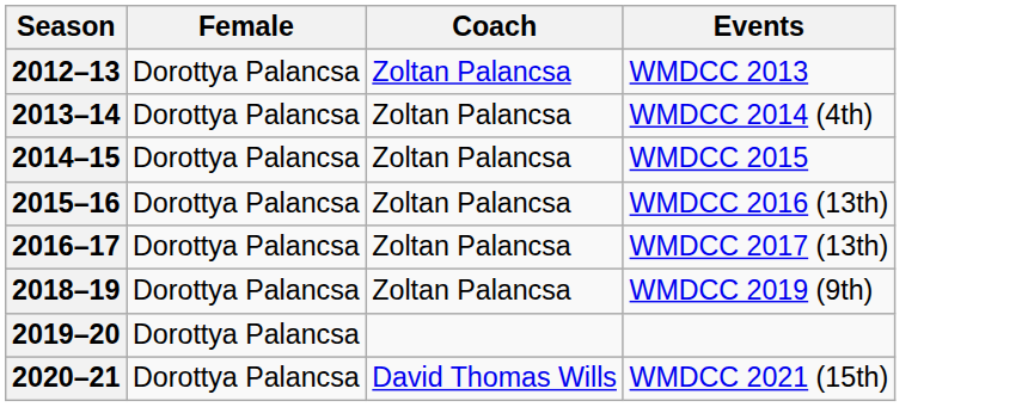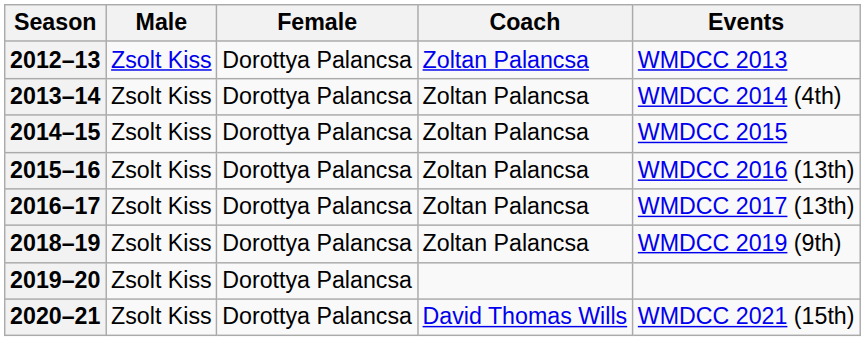 <table class="wikitable">
 <tr>
 <th scope="col">Season</th>
+<th scope="col">Male</th>
 <th scope="col">Female</th>
 <th scope="col">Coach</th>
 <th scope="col">Events</th>
 </tr>
 <tr>
 <th scope="row">2012–13</th>
+<td><a href='#'>Zsolt Kiss</a></td>
 <td>Dorottya Palancsa</td>
 <td><a href='#'>Zoltan Palancsa</a></td>
 <td><a href='#'>WMDCC 2013</a> </td>
 </tr>
 <tr>
 <th scope="row">2013–14</th>
+<td>Zsolt Kiss</td>
 <td>Dorottya Palancsa</td>
 <td>Zoltan Palancsa</td>
 <td><a href='#'>WMDCC 2014</a> (4th)</td>
 </tr>
 <tr>
 <th scope="row">2014–15</th>
+<td>Zsolt Kiss</td>
 <td>Dorottya Palancsa</td>
 <td>Zoltan Palancsa</td>
 <td><a href='#'>WMDCC 2015</a> </td>
 </tr>
 <tr>
 <th scope="row">2015–16</th>
+<td>Zsolt Kiss</td>
 <td>Dorottya Palancsa</td>
 <td>Zoltan Palancsa</td>
 <td><a href='#'>WMDCC 2016</a> (13th)</td>
 </tr>
 <tr>
 <th scope="row">2016–17</th>
+<td>Zsolt Kiss</td>
 <td>Dorottya Palancsa</td>
 <td>Zoltan Palancsa</td>
 <td><a href='#'>WMDCC 2017</a> (13th)</td>
 </tr>
 <tr>
 <th scope="row">2018–19</th>
+<td>Zsolt Kiss</td>
 <td>Dorottya Palancsa</td>
 <td>Zoltan Palancsa</td>
 <td><a href='#'>WMDCC 2019</a> (9th)</td>
 </tr>
 <tr>
 <th scope="row">2019–20</th>
+<td>Zsolt Kiss</td>
 <td>Dorottya Palancsa</td>
 <td></td>
 <td></td>
 </tr>
 <tr>
 <th scope="row">2020–21</th>
+<td>Zsolt Kiss</td>
 <td>Dorottya Palancsa</td>
 <td><a href='#'>David Thomas Wills</a></td>
 <td><a href='#'>WMDCC 2021</a> (15th)</td>
 </tr>
 </table>
